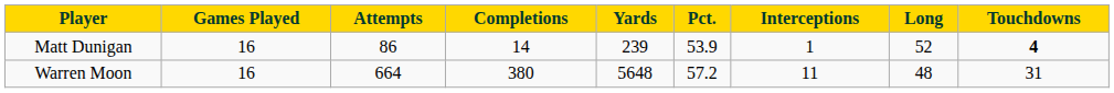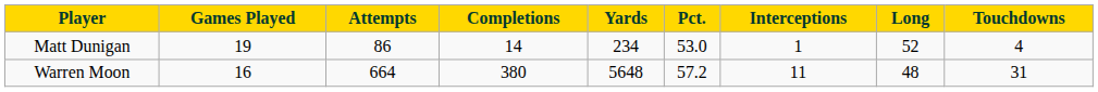 <table class="wikitable" width="80%">
 <tr align="center"  style="background:#FFD800;color:#003831;">
 <td><strong>Player</strong></td>
 <td><strong>Games Played</strong></td>
 <td><strong>Attempts</strong></td>
 <td><strong>Completions</strong></td>
 <td><strong>Yards</strong></td>
 <td><strong>Pct.</strong></td>
 <td><strong>Interceptions</strong></td>
 <td><strong>Long</strong></td>
 <td><strong>Touchdowns</strong></td>
 </tr>
 <tr align="center" bgcolor="">
 <td>Matt Dunigan</td>
-<td>16</td>
+<td>19</td>
 <td>86</td>
 <td>14</td>
-<td>239</td>
-<td>53.9</td>
+<td>234</td>
+<td>53.0</td>
 <td>1</td>
 <td>52</td>
-<td><strong>4</strong></td>
+<td>4</td>
 </tr>
 <tr align="center" bgcolor="">
 <td>Warren Moon</td>
 <td>16</td>
 <td>664</td>
 <td>380</td>
 <td>5648</td>
 <td>57.2</td>
 <td>11</td>
 <td>48</td>
 <td>31</td>
 </tr>
 </table>
